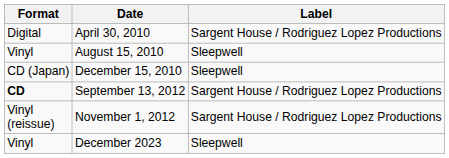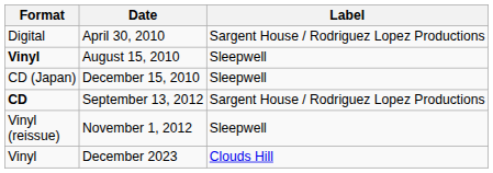 <table class="wikitable">
 <tr>
 <th>Format</th>
 <th>Date</th>
 <th>Label</th>
 </tr>
 <tr>
 <td>Digital</td>
 <td>April 30, 2010</td>
 <td>Sargent House / Rodriguez Lopez Productions</td>
 </tr>
 <tr>
-<td>Vinyl</td>
+<td><strong>Vinyl</strong></td>
 <td>August 15, 2010</td>
 <td>Sleepwell</td>
 </tr>
 <tr>
 <td>CD (Japan)</td>
 <td>December 15, 2010</td>
 <td>Sleepwell</td>
 </tr>
 <tr>
 <td><strong>CD</strong></td>
 <td>September 13, 2012</td>
 <td>Sargent House / Rodriguez Lopez Productions</td>
 </tr>
 <tr>
 <td>Vinyl<br>(reissue)</td>
 <td>November 1, 2012</td>
-<td>Sargent House / Rodriguez Lopez Productions</td>
+<td>Sleepwell</td>
 </tr>
 <tr>
 <td>Vinyl</td>
 <td>December 2023</td>
-<td>Sleepwell</td>
+<td><a href='#'>Clouds Hill</a></td>
 </tr>
 </table>
